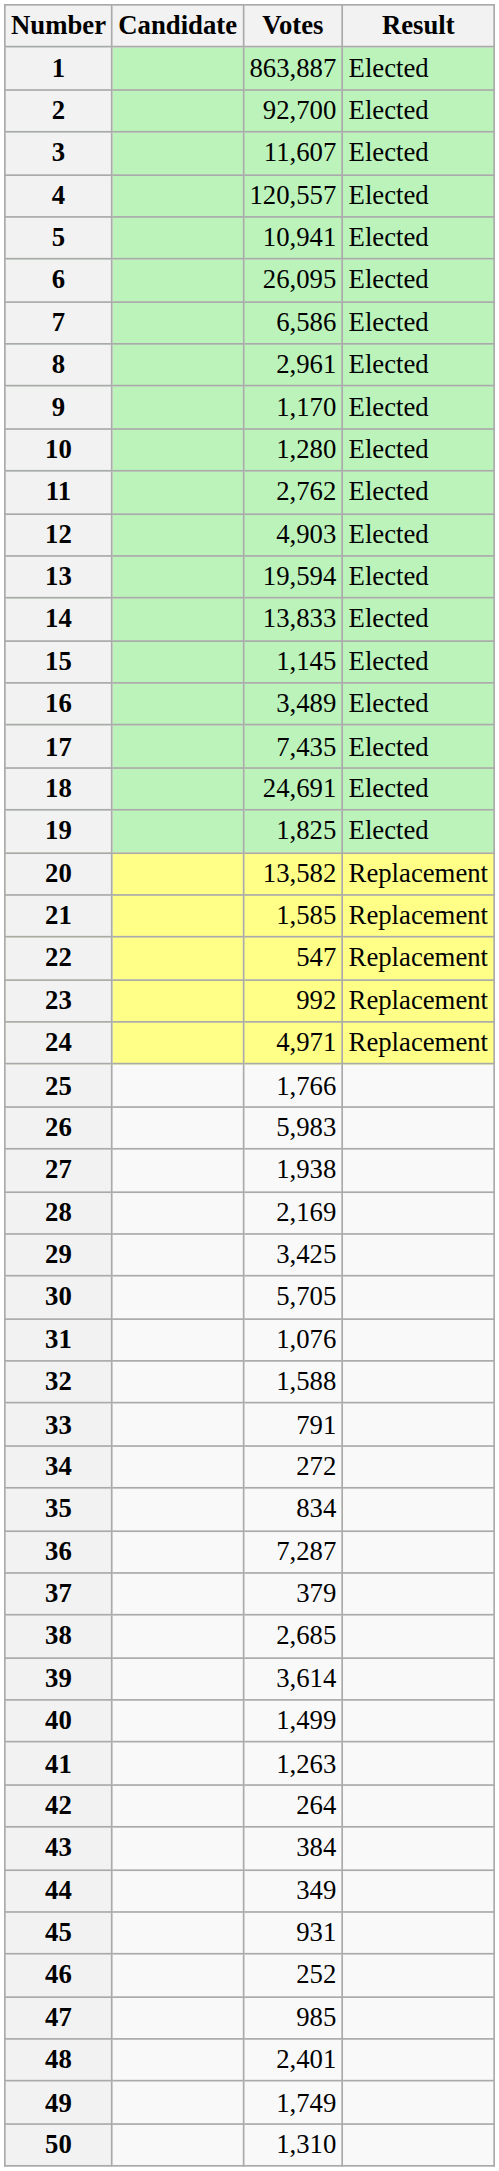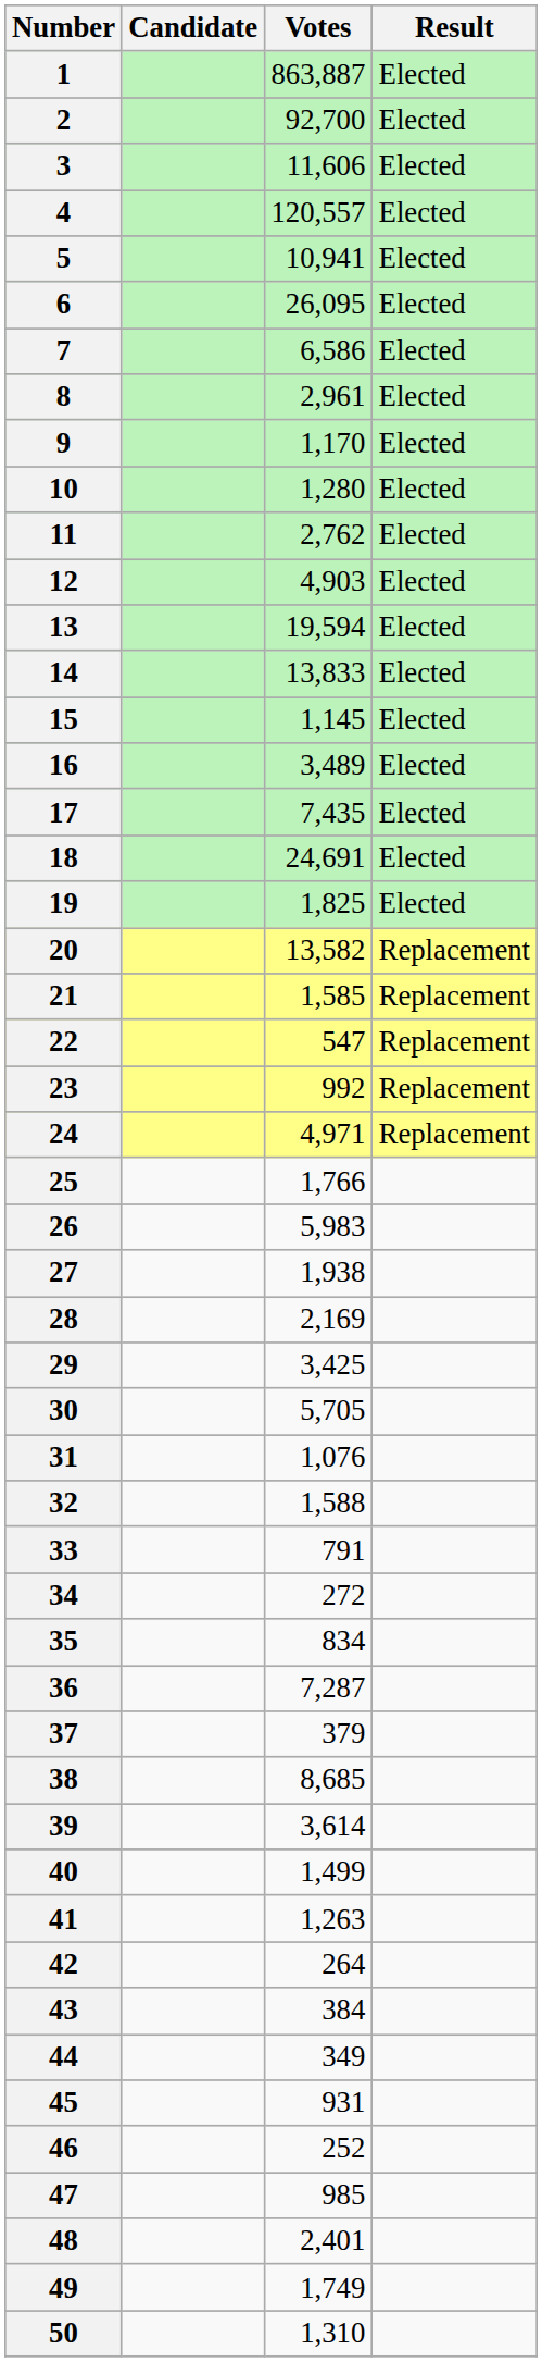 <table class="wikitable sortable">
 <tr>
 <th scope="col">Number</th>
 <th scope="col">Candidate</th>
 <th scope="col">Votes</th>
 <th scope="col">Result</th>
 </tr>
 <tr bgcolor=bbf3bb>
 <th scope="row">1</th>
 <td></td>
 <td style="text-align:right">863,887</td>
 <td>Elected</td>
 </tr>
 <tr bgcolor=bbf3bb>
 <th scope="row">2</th>
 <td></td>
 <td style="text-align:right">92,700</td>
 <td>Elected</td>
 </tr>
 <tr bgcolor=bbf3bb>
 <th scope="row">3</th>
 <td></td>
-<td style="text-align:right">11,607</td>
+<td style="text-align:right">11,606</td>
 <td>Elected</td>
 </tr>
 <tr bgcolor=bbf3bb>
 <th scope="row">4</th>
 <td></td>
 <td style="text-align:right">120,557</td>
 <td>Elected</td>
 </tr>
 <tr bgcolor=bbf3bb>
 <th scope="row">5</th>
 <td></td>
 <td style="text-align:right">10,941</td>
 <td>Elected</td>
 </tr>
 <tr bgcolor=bbf3bb>
 <th scope="row">6</th>
 <td></td>
 <td style="text-align:right">26,095</td>
 <td>Elected</td>
 </tr>
 <tr bgcolor=bbf3bb>
 <th scope="row">7</th>
 <td></td>
 <td style="text-align:right">6,586</td>
 <td>Elected</td>
 </tr>
 <tr bgcolor=bbf3bb>
 <th scope="row">8</th>
 <td></td>
 <td style="text-align:right">2,961</td>
 <td>Elected</td>
 </tr>
 <tr bgcolor=bbf3bb>
 <th scope="row">9</th>
 <td></td>
 <td style="text-align:right">1,170</td>
 <td>Elected</td>
 </tr>
 <tr bgcolor=bbf3bb>
 <th scope="row">10</th>
 <td></td>
 <td style="text-align:right">1,280</td>
 <td>Elected</td>
 </tr>
 <tr bgcolor=bbf3bb>
 <th scope="row">11</th>
 <td></td>
 <td style="text-align:right">2,762</td>
 <td>Elected</td>
 </tr>
 <tr bgcolor=bbf3bb>
 <th scope="row">12</th>
 <td></td>
 <td style="text-align:right">4,903</td>
 <td>Elected</td>
 </tr>
 <tr bgcolor=bbf3bb>
 <th scope="row">13</th>
 <td></td>
 <td style="text-align:right">19,594</td>
 <td>Elected</td>
 </tr>
 <tr bgcolor=bbf3bb>
 <th scope="row">14</th>
 <td></td>
 <td style="text-align:right">13,833</td>
 <td>Elected</td>
 </tr>
 <tr bgcolor=bbf3bb>
 <th scope="row">15</th>
 <td></td>
 <td style="text-align:right">1,145</td>
 <td>Elected</td>
 </tr>
 <tr bgcolor=bbf3bb>
 <th scope="row">16</th>
 <td></td>
 <td style="text-align:right">3,489</td>
 <td>Elected</td>
 </tr>
 <tr bgcolor=bbf3bb>
 <th scope="row">17</th>
 <td></td>
 <td style="text-align:right">7,435</td>
 <td>Elected</td>
 </tr>
 <tr bgcolor=bbf3bb>
 <th scope="row">18</th>
 <td></td>
 <td style="text-align:right">24,691</td>
 <td>Elected</td>
 </tr>
 <tr bgcolor=bbf3bb>
 <th scope="row">19</th>
 <td></td>
 <td style="text-align:right">1,825</td>
 <td>Elected</td>
 </tr>
 <tr bgcolor=#FF8>
 <th scope="row">20</th>
 <td></td>
 <td style="text-align:right">13,582</td>
 <td>Replacement</td>
 </tr>
 <tr bgcolor=#FF8>
 <th scope="row">21</th>
 <td></td>
 <td style="text-align:right">1,585</td>
 <td>Replacement</td>
 </tr>
 <tr bgcolor=#FF8>
 <th scope="row">22</th>
 <td></td>
 <td style="text-align:right">547</td>
 <td>Replacement</td>
 </tr>
 <tr bgcolor=#FF8>
 <th scope="row">23</th>
 <td></td>
 <td style="text-align:right">992</td>
 <td>Replacement</td>
 </tr>
 <tr bgcolor=#FF8>
 <th scope="row">24</th>
 <td></td>
 <td style="text-align:right">4,971</td>
 <td>Replacement</td>
 </tr>
 <tr>
 <th scope="row">25</th>
 <td></td>
 <td style="text-align:right">1,766</td>
 <td></td>
 </tr>
 <tr>
 <th scope="row">26</th>
 <td></td>
 <td style="text-align:right">5,983</td>
 <td></td>
 </tr>
 <tr>
 <th scope="row">27</th>
 <td></td>
 <td style="text-align:right">1,938</td>
 <td></td>
 </tr>
 <tr>
 <th scope="row">28</th>
 <td></td>
 <td style="text-align:right">2,169</td>
 <td></td>
 </tr>
 <tr>
 <th scope="row">29</th>
 <td></td>
 <td style="text-align:right">3,425</td>
 <td></td>
 </tr>
 <tr>
 <th scope="row">30</th>
 <td></td>
 <td style="text-align:right">5,705</td>
 <td></td>
 </tr>
 <tr>
 <th scope="row">31</th>
 <td></td>
 <td style="text-align:right">1,076</td>
 <td></td>
 </tr>
 <tr>
 <th scope="row">32</th>
 <td></td>
 <td style="text-align:right">1,588</td>
 <td></td>
 </tr>
 <tr>
 <th scope="row">33</th>
 <td></td>
 <td style="text-align:right">791</td>
 <td></td>
 </tr>
 <tr>
 <th scope="row">34</th>
 <td></td>
 <td style="text-align:right">272</td>
 <td></td>
 </tr>
 <tr>
 <th scope="row">35</th>
 <td></td>
 <td style="text-align:right">834</td>
 <td></td>
 </tr>
 <tr>
 <th scope="row">36</th>
 <td></td>
 <td style="text-align:right">7,287</td>
 <td></td>
 </tr>
 <tr>
 <th scope="row">37</th>
 <td></td>
 <td style="text-align:right">379</td>
 <td></td>
 </tr>
 <tr>
 <th scope="row">38</th>
 <td></td>
-<td style="text-align:right">2,685</td>
+<td style="text-align:right">8,685</td>
 <td></td>
 </tr>
 <tr>
 <th scope="row">39</th>
 <td></td>
 <td style="text-align:right">3,614</td>
 <td></td>
 </tr>
 <tr>
 <th scope="row">40</th>
 <td></td>
 <td style="text-align:right">1,499</td>
 <td></td>
 </tr>
 <tr>
 <th scope="row">41</th>
 <td></td>
 <td style="text-align:right">1,263</td>
 <td></td>
 </tr>
 <tr>
 <th scope="row">42</th>
 <td></td>
 <td style="text-align:right">264</td>
 <td></td>
 </tr>
 <tr>
 <th scope="row">43</th>
 <td></td>
 <td style="text-align:right">384</td>
 <td></td>
 </tr>
 <tr>
 <th scope="row">44</th>
 <td></td>
 <td style="text-align:right">349</td>
 <td></td>
 </tr>
 <tr>
 <th scope="row">45</th>
 <td></td>
 <td style="text-align:right">931</td>
 <td></td>
 </tr>
 <tr>
 <th scope="row">46</th>
 <td></td>
 <td style="text-align:right">252</td>
 <td></td>
 </tr>
 <tr>
 <th scope="row">47</th>
 <td></td>
 <td style="text-align:right">985</td>
 <td></td>
 </tr>
 <tr>
 <th scope="row">48</th>
 <td></td>
 <td style="text-align:right">2,401</td>
 <td></td>
 </tr>
 <tr>
 <th scope="row">49</th>
 <td></td>
 <td style="text-align:right">1,749</td>
 <td></td>
 </tr>
 <tr>
 <th scope="row">50</th>
 <td></td>
 <td style="text-align:right">1,310</td>
 <td></td>
 </tr>
 </table>
